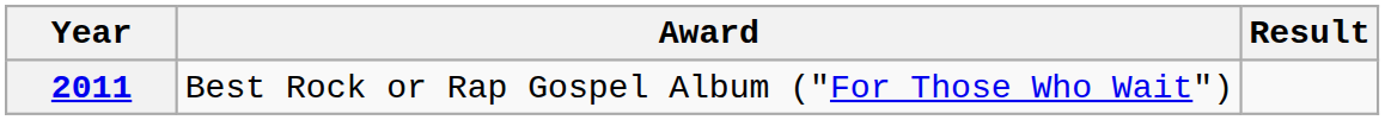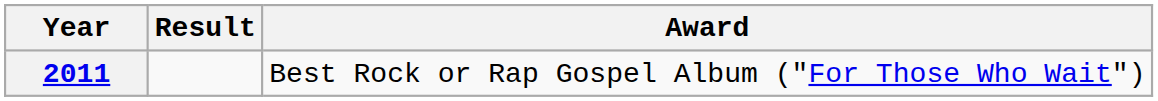 <table class="wikitable">
 <tr>
 <th style="width:60px;">Year</th>
+<th>Result</th>
 <th>Award</th>
-<th>Result</th>
 </tr>
 <tr>
 <th><a href='#'>2011</a></th>
+<td></td>
 <td>Best Rock or Rap Gospel Album ("<a href='#'>For Those Who Wait</a>")</td>
-<td></td>
 </tr>
 </table>
